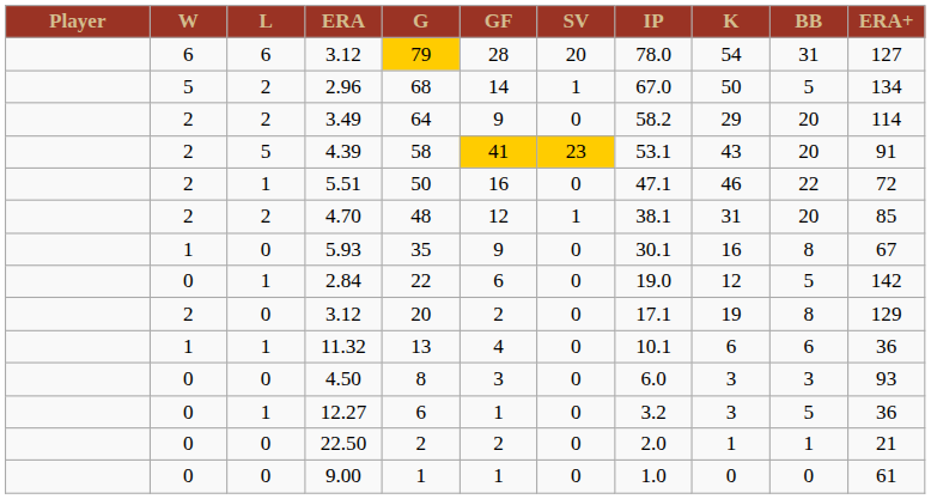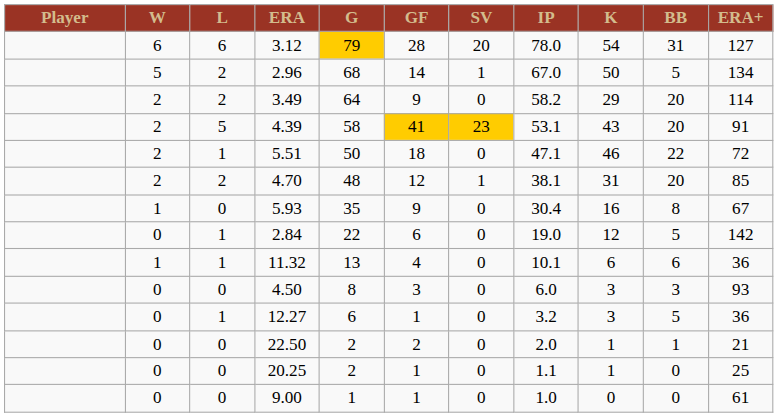 <table class="wikitable" style="text-align:center;">
 <tr>
 <th style="background:#9A3324; color:#D3BC8D; width:13%;">Player</th>
 <th style="background:#9A3324; color:#D3BC8D; width:7%;">W</th>
 <th style="background:#9A3324; color:#D3BC8D; width:7%;">L</th>
 <th style="background:#9A3324; color:#D3BC8D; width:7%;">ERA</th>
 <th style="background:#9A3324; color:#D3BC8D; width:7%;">G</th>
 <th style="background:#9A3324; color:#D3BC8D; width:7%;">GF</th>
 <th style="background:#9A3324; color:#D3BC8D; width:7%;">SV</th>
 <th style="background:#9A3324; color:#D3BC8D; width:7%;">IP</th>
 <th style="background:#9A3324; color:#D3BC8D; width:7%;">K</th>
 <th style="background:#9A3324; color:#D3BC8D; width:7%;">BB</th>
 <th style="background:#9A3324; color:#D3BC8D; width:7%;">ERA+</th>
 </tr>
 <tr>
 <td></td>
 <td>6</td>
 <td>6</td>
 <td>3.12</td>
 <td style="background:#fc0;">79</td>
 <td>28</td>
 <td>20</td>
 <td>78.0</td>
 <td>54</td>
 <td>31</td>
 <td>127</td>
 </tr>
 <tr>
 <td></td>
 <td>5</td>
 <td>2</td>
 <td>2.96</td>
 <td>68</td>
 <td>14</td>
 <td>1</td>
 <td>67.0</td>
 <td>50</td>
 <td>5</td>
 <td>134</td>
 </tr>
 <tr>
 <td></td>
 <td>2</td>
 <td>2</td>
 <td>3.49</td>
 <td>64</td>
 <td>9</td>
 <td>0</td>
 <td>58.2</td>
 <td>29</td>
 <td>20</td>
 <td>114</td>
 </tr>
 <tr>
 <td></td>
 <td>2</td>
 <td>5</td>
 <td>4.39</td>
 <td>58</td>
 <td style="background:#fc0;">41</td>
 <td style="background:#fc0;">23</td>
 <td>53.1</td>
 <td>43</td>
 <td>20</td>
 <td>91</td>
 </tr>
 <tr>
 <td></td>
 <td>2</td>
 <td>1</td>
 <td>5.51</td>
 <td>50</td>
-<td>16</td>
+<td>18</td>
 <td>0</td>
 <td>47.1</td>
 <td>46</td>
 <td>22</td>
 <td>72</td>
 </tr>
 <tr>
 <td></td>
 <td>2</td>
 <td>2</td>
 <td>4.70</td>
 <td>48</td>
 <td>12</td>
 <td>1</td>
 <td>38.1</td>
 <td>31</td>
 <td>20</td>
 <td>85</td>
 </tr>
 <tr>
 <td></td>
 <td>1</td>
 <td>0</td>
 <td>5.93</td>
 <td>35</td>
 <td>9</td>
 <td>0</td>
-<td>30.1</td>
+<td>30.4</td>
 <td>16</td>
 <td>8</td>
 <td>67</td>
 </tr>
 <tr>
 <td></td>
 <td>0</td>
 <td>1</td>
 <td>2.84</td>
 <td>22</td>
 <td>6</td>
 <td>0</td>
 <td>19.0</td>
 <td>12</td>
 <td>5</td>
 <td>142</td>
-</tr>
-<tr>
-<td></td>
-<td>2</td>
-<td>0</td>
-<td>3.12</td>
-<td>20</td>
-<td>2</td>
-<td>0</td>
-<td>17.1</td>
-<td>19</td>
-<td>8</td>
-<td>129</td>
 </tr>
 <tr>
 <td></td>
 <td>1</td>
 <td>1</td>
 <td>11.32</td>
 <td>13</td>
 <td>4</td>
 <td>0</td>
 <td>10.1</td>
 <td>6</td>
 <td>6</td>
 <td>36</td>
 </tr>
 <tr>
 <td></td>
 <td>0</td>
 <td>0</td>
 <td>4.50</td>
 <td>8</td>
 <td>3</td>
 <td>0</td>
 <td>6.0</td>
 <td>3</td>
 <td>3</td>
 <td>93</td>
 </tr>
 <tr>
 <td></td>
 <td>0</td>
 <td>1</td>
 <td>12.27</td>
 <td>6</td>
 <td>1</td>
 <td>0</td>
 <td>3.2</td>
 <td>3</td>
 <td>5</td>
 <td>36</td>
 </tr>
 <tr>
 <td></td>
 <td>0</td>
 <td>0</td>
 <td>22.50</td>
 <td>2</td>
 <td>2</td>
 <td>0</td>
 <td>2.0</td>
 <td>1</td>
 <td>1</td>
 <td>21</td>
 </tr>
 <tr>
 <td></td>
 <td>0</td>
 <td>0</td>
+<td>20.25</td>
+<td>2</td>
+<td>1</td>
+<td>0</td>
+<td>1.1</td>
+<td>1</td>
+<td>0</td>
+<td>25</td>
+</tr>
+<tr>
+<td></td>
+<td>0</td>
+<td>0</td>
 <td>9.00</td>
 <td>1</td>
 <td>1</td>
 <td>0</td>
 <td>1.0</td>
 <td>0</td>
 <td>0</td>
 <td>61</td>
 </tr>
 </table>
